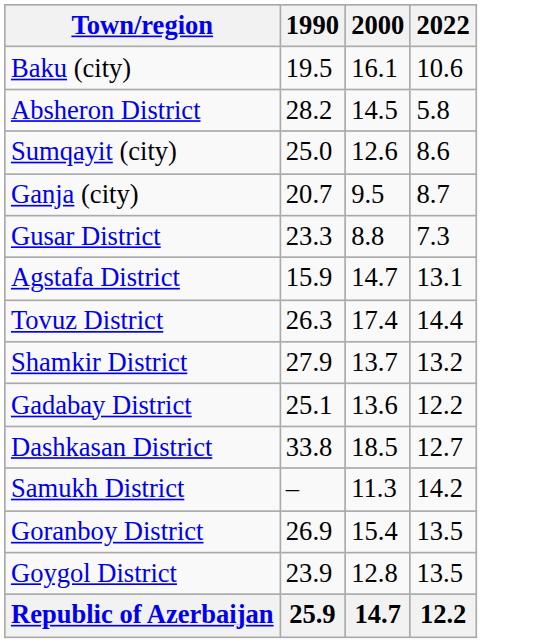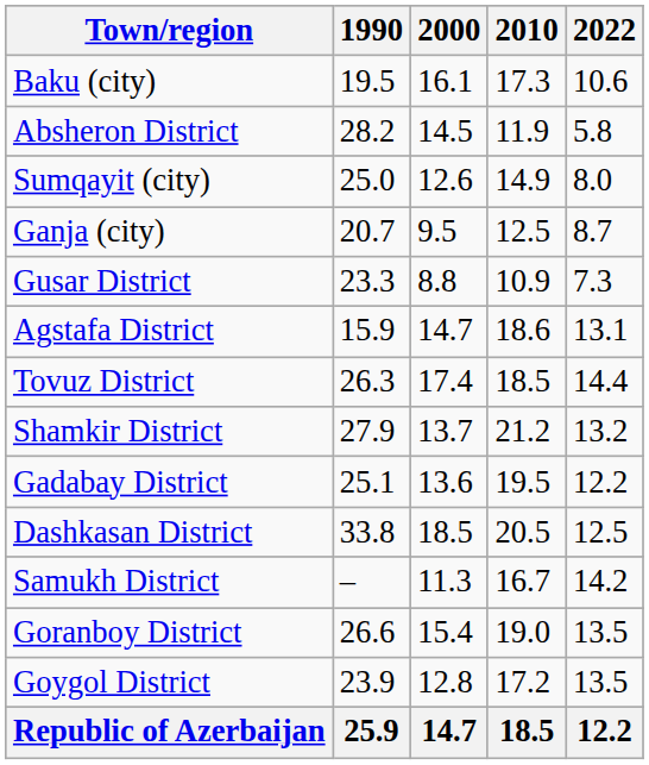 <table class="wikitable sortable">
 <tr>
 <th><a href='#'>Town/region</a></th>
 <th>1990</th>
 <th>2000</th>
+<th>2010</th>
 <th>2022</th>
 </tr>
 <tr>
 <td><a href='#'>Baku</a> (city)</td>
 <td>19.5</td>
 <td> 16.1</td>
+<td> 17.3</td>
 <td> 10.6</td>
 </tr>
 <tr>
 <td><a href='#'>Absheron District</a></td>
 <td>28.2</td>
 <td> 14.5</td>
+<td> 11.9</td>
 <td> 5.8</td>
 </tr>
 <tr>
 <td><a href='#'>Sumqayit</a> (city)</td>
 <td>25.0</td>
 <td> 12.6</td>
-<td> 8.6</td>
+<td> 14.9</td>
+<td> 8.0</td>
 </tr>
 <tr>
 <td><a href='#'>Ganja</a> (city)</td>
 <td>20.7</td>
 <td> 9.5</td>
+<td> 12.5</td>
 <td> 8.7</td>
 </tr>
 <tr>
 <td><a href='#'>Gusar District</a></td>
 <td>23.3</td>
 <td> 8.8</td>
+<td> 10.9</td>
 <td> 7.3</td>
 </tr>
 <tr>
 <td><a href='#'>Agstafa District</a></td>
 <td>15.9</td>
 <td> 14.7</td>
+<td> 18.6</td>
 <td> 13.1</td>
 </tr>
 <tr>
 <td><a href='#'>Tovuz District</a></td>
 <td>26.3</td>
 <td> 17.4</td>
+<td> 18.5</td>
 <td> 14.4</td>
 </tr>
 <tr>
 <td><a href='#'>Shamkir District</a></td>
 <td>27.9</td>
 <td> 13.7</td>
+<td> 21.2</td>
 <td> 13.2</td>
 </tr>
 <tr>
 <td><a href='#'>Gadabay District</a></td>
 <td>25.1</td>
 <td> 13.6</td>
+<td> 19.5</td>
 <td> 12.2</td>
 </tr>
 <tr>
 <td><a href='#'>Dashkasan District</a></td>
 <td>33.8</td>
 <td> 18.5</td>
-<td> 12.7</td>
+<td> 20.5</td>
+<td> 12.5</td>
 </tr>
 <tr>
 <td><a href='#'>Samukh District</a></td>
 <td>–</td>
 <td>11.3</td>
+<td>16.7</td>
 <td> 14.2</td>
 </tr>
 <tr>
 <td><a href='#'>Goranboy District</a></td>
-<td>26.9</td>
+<td>26.6</td>
 <td> 15.4</td>
+<td> 19.0</td>
 <td> 13.5</td>
 </tr>
 <tr>
 <td><a href='#'>Goygol District</a></td>
 <td>23.9</td>
 <td> 12.8</td>
+<td> 17.2</td>
 <td> 13.5</td>
 </tr>
 <tr>
 <th><a href='#'>Republic of Azerbaijan</a></th>
 <th>25.9</th>
 <th> 14.7</th>
+<th> 18.5</th>
 <th> 12.2</th>
 </tr>
 </table>
